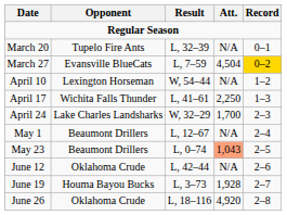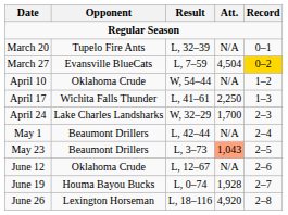 <table class="wikitable" style="text-align:center">
 <tr bgcolor="#efefef">
 <th>Date</th>
 <th>Opponent</th>
 <th>Result</th>
 <th>Att.</th>
 <th>Record</th>
 </tr>
 <tr>
 <td colspan="6" align="center"><strong>Regular Season</strong></td>
 </tr>
 <tr>
 <td>March 20</td>
 <td>Tupelo Fire Ants</td>
 <td>L, 32–39</td>
 <td>N/A</td>
 <td>0–1</td>
 </tr>
 <tr>
 <td>March 27</td>
 <td>Evansville BlueCats</td>
 <td>L, 7–59</td>
 <td>4,504</td>
 <td style="background: gold;">0–2</td>
 </tr>
 <tr>
 <td>April 10</td>
-<td>Lexington Horseman</td>
+<td>Oklahoma Crude</td>
 <td>W, 54–44</td>
 <td>N/A</td>
 <td>1–2</td>
 </tr>
 <tr>
 <td>April 17</td>
 <td>Wichita Falls Thunder</td>
 <td>L, 41–61</td>
 <td>2,250</td>
 <td>1–3</td>
 </tr>
 <tr>
 <td>April 24</td>
 <td>Lake Charles Landsharks</td>
 <td>W, 32–29</td>
 <td>1,700</td>
 <td>2–3</td>
 </tr>
 <tr>
 <td>May 1</td>
 <td>Beaumont Drillers</td>
-<td>L, 12–67</td>
+<td>L, 42–44</td>
 <td>N/A</td>
 <td>2–4</td>
 </tr>
 <tr>
 <td>May 23</td>
 <td>Beaumont Drillers</td>
-<td>L, 0–74</td>
+<td>L, 3–73</td>
 <td style="background: lightsalmon;">1,043</td>
 <td>2–5</td>
 </tr>
 <tr>
 <td>June 12</td>
 <td>Oklahoma Crude</td>
-<td>L, 42–44</td>
+<td>L, 12–67</td>
 <td>N/A</td>
 <td>2–6</td>
 </tr>
 <tr>
 <td>June 19</td>
 <td>Houma Bayou Bucks</td>
-<td>L, 3–73</td>
+<td>L, 0–74</td>
 <td>1,928</td>
 <td>2–7</td>
 </tr>
 <tr>
 <td>June 26</td>
-<td>Oklahoma Crude</td>
+<td>Lexington Horseman</td>
 <td>L, 18–116</td>
 <td>4,920</td>
 <td>2–8</td>
 </tr>
 </table>
